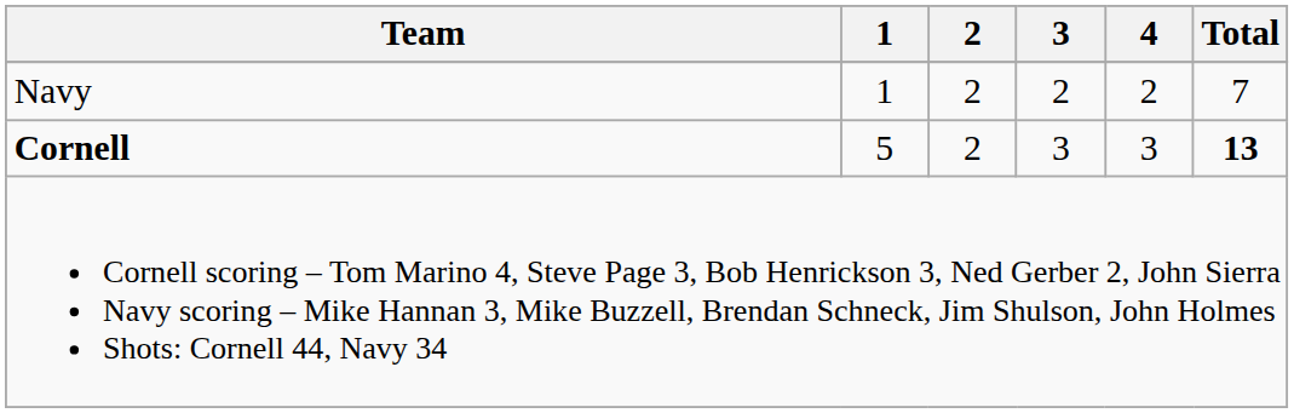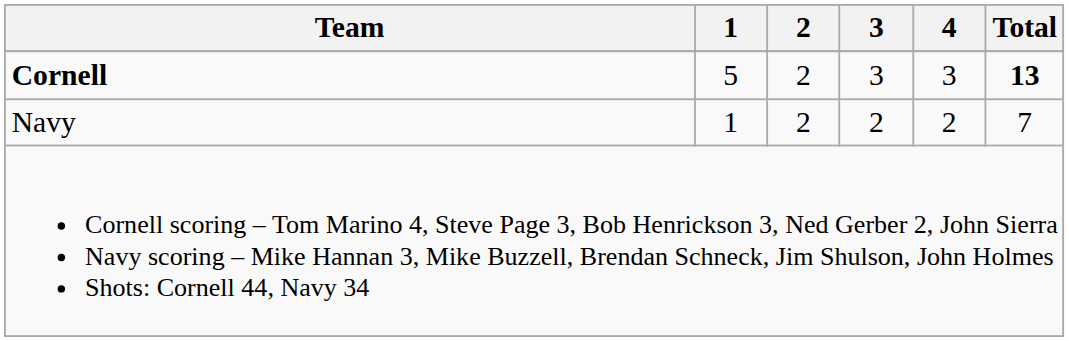 <table class="wikitable" style="text-align:center; max-width:40em">
 <tr>
 <th>Team</th>
 <th style="width:2em">1</th>
 <th style="width:2em">2</th>
 <th style="width:2em">3</th>
 <th style="width:2em">4</th>
 <th style="width:2em">Total</th>
 </tr>
 <tr>
 </tr>
 <tr>
+<td style="text-align:left"><strong>Cornell</strong></td>
+<td>5</td>
+<td>2</td>
+<td>3</td>
+<td>3</td>
+<td><strong>13</strong></td>
+</tr>
+<tr>
 <td style="text-align:left">Navy</td>
 <td>1</td>
 <td>2</td>
 <td>2</td>
 <td>2</td>
 <td>7</td>
 </tr>
 <tr>
-<td style="text-align:left"><strong>Cornell</strong></td>
-<td>5</td>
-<td>2</td>
-<td>3</td>
-<td>3</td>
-<td><strong>13</strong></td>
-</tr>
-<tr>
 <td colspan=6 style="text-align:left; font-size:88%;"><br><ul><li>Cornell scoring – Tom Marino 4, Steve Page 3, Bob Henrickson 3, Ned Gerber 2, John Sierra</li><li>Navy scoring – Mike Hannan 3, Mike Buzzell, Brendan Schneck, Jim Shulson, John Holmes</li><li>Shots: Cornell 44, Navy 34</li></ul></td>
 </tr>
 </table>
